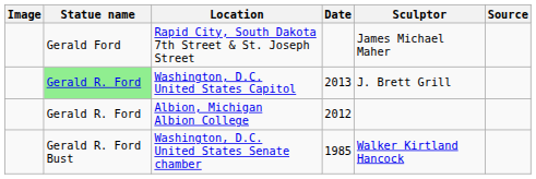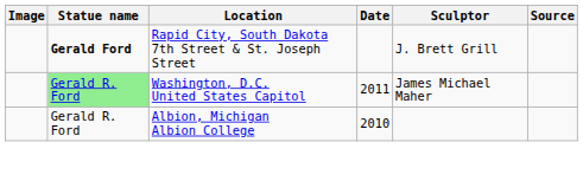 <table class="wikitable sortable">
 <tr>
 <th scope="col" class="unsortable">Image</th>
 <th scope="col">Statue name</th>
 <th scope="col">Location</th>
 <th scope="col">Date</th>
 <th scope="col">Sculptor</th>
 <th scope="col" class="unsortable">Source</th>
 </tr>
 <tr>
 <td></td>
-<td>Gerald Ford</td>
+<td><strong>Gerald Ford</strong></td>
 <td><a href='#'>Rapid City, South Dakota</a><br>7th Street & St. Joseph Street</td>
 <td></td>
-<td>James Michael Maher</td>
+<td>J. Brett Grill</td>
 <td></td>
 </tr>
 <tr>
 <td></td>
 <td style="background: lightgreen;"><a href='#'>Gerald R. Ford</a></td>
 <td><a href='#'>Washington, D.C.</a><br><a href='#'>United States Capitol</a></td>
-<td>2013</td>
-<td>J. Brett Grill</td>
+<td>2011</td>
+<td>James Michael Maher</td>
 <td></td>
 </tr>
 <tr>
 <td></td>
 <td>Gerald R. Ford</td>
 <td><a href='#'>Albion, Michigan</a><br><a href='#'>Albion College</a></td>
-<td>2012</td>
+<td>2010</td>
 <td></td>
 <td></td>
 </tr>
-<tr>
-<td></td>
-<td>Gerald R. Ford Bust</td>
-<td><a href='#'>Washington, D.C.</a><br><a href='#'>United States Senate chamber</a></td>
-<td>1985</td>
-<td><a href='#'>Walker Kirtland Hancock</a></td>
-<td></td>
-</tr>
 </table>
